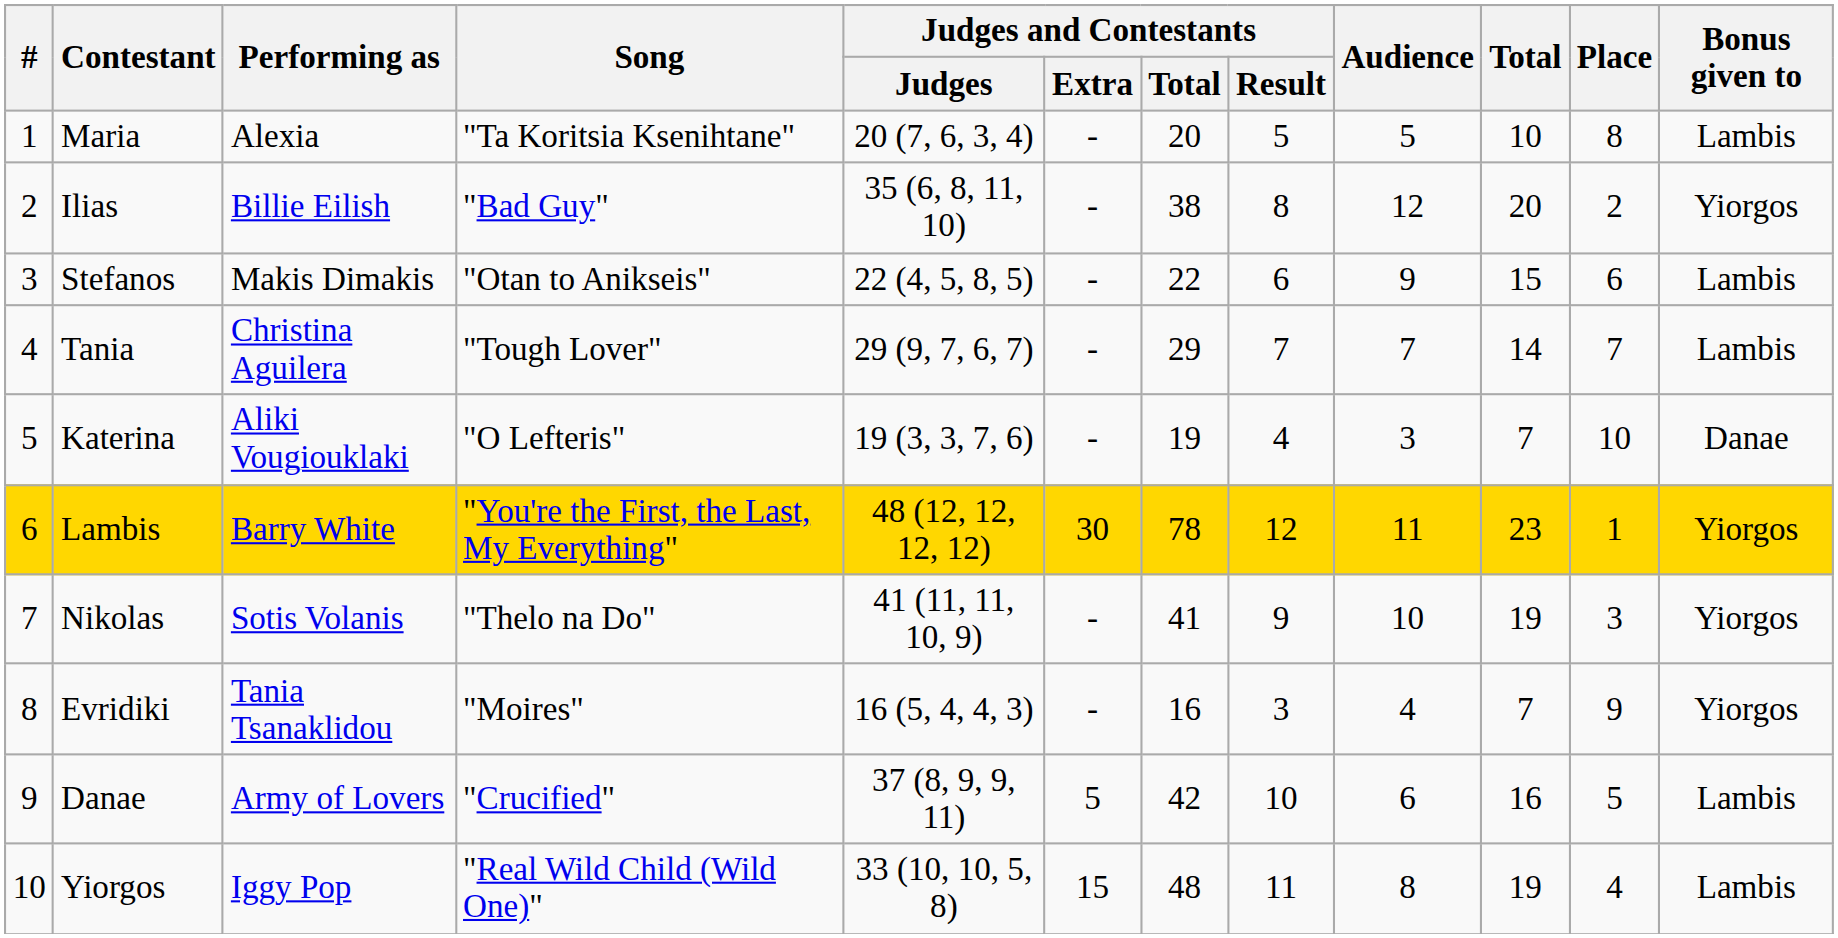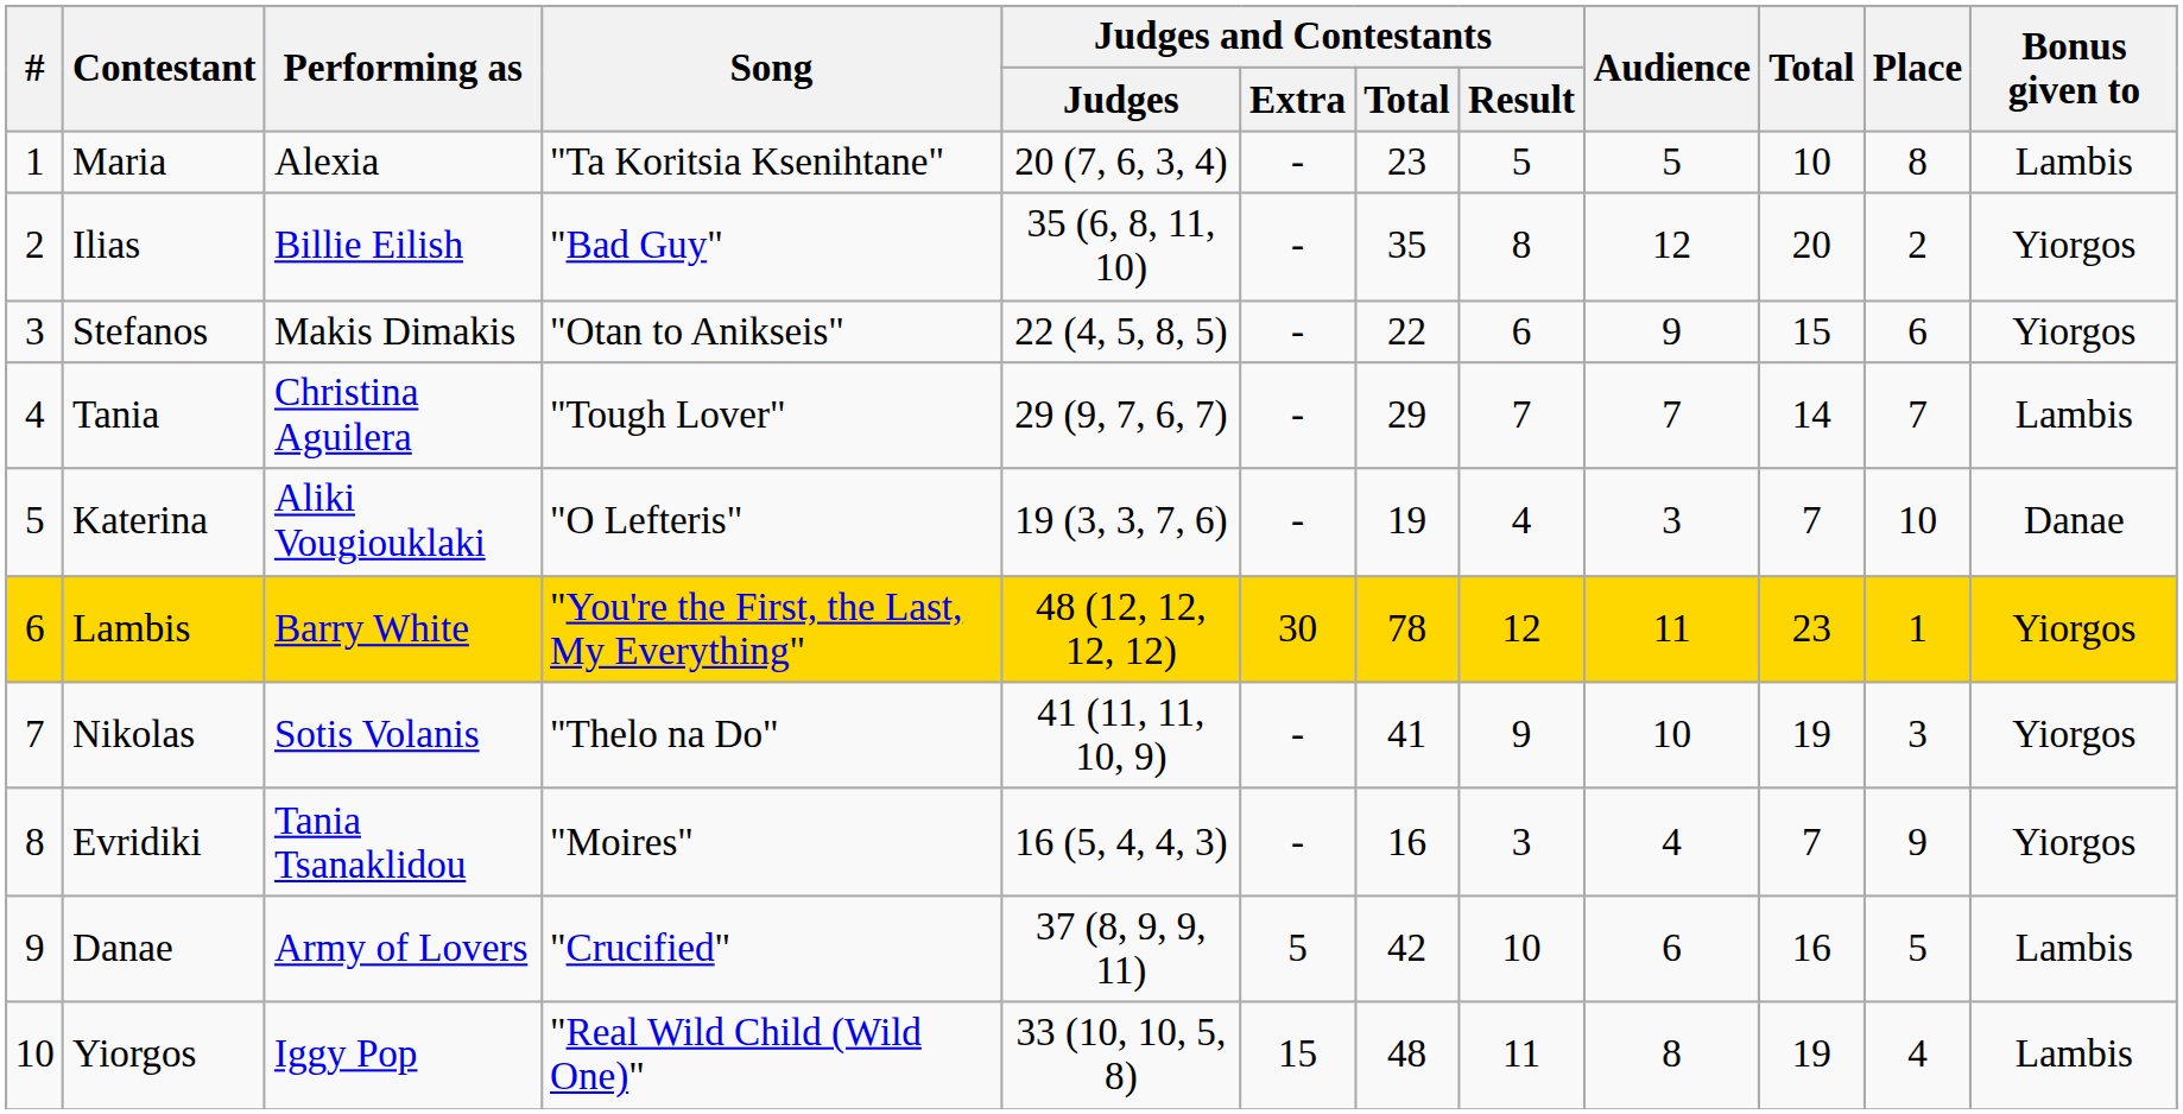 <table class="sortable wikitable" style="text-align:center;" width="100%">
 <tr>
 <th rowspan="2">#</th>
 <th rowspan="2">Contestant</th>
 <th rowspan="2">Performing as</th>
 <th rowspan="2">Song</th>
 <th colspan="4">Judges and Contestants</th>
 <th rowspan="2">Audience</th>
 <th rowspan="2">Total</th>
 <th rowspan="2">Place</th>
 <th rowspan="2">Bonus given to</th>
 </tr>
 <tr>
 <th width="11%">Judges</th>
 <th>Extra</th>
 <th>Total</th>
 <th>Result</th>
 </tr>
 <tr>
 <td>1</td>
 <td align="left">Maria</td>
 <td align="left">Alexia</td>
 <td align="left">"Ta Koritsia Ksenihtane"</td>
 <td>20 (7, 6, 3, 4)</td>
 <td>-</td>
-<td>20</td>
+<td>23</td>
 <td>5</td>
 <td>5</td>
 <td>10</td>
 <td>8</td>
 <td>Lambis</td>
 </tr>
 <tr>
 <td>2</td>
 <td align="left">Ilias</td>
 <td align="left"><a href='#'>Billie Eilish</a></td>
 <td align="left">"<a href='#'>Bad Guy</a>"</td>
 <td>35 (6, 8, 11, 10)</td>
 <td>-</td>
-<td>38</td>
+<td>35</td>
 <td>8</td>
 <td>12</td>
 <td>20</td>
 <td>2</td>
 <td>Yiorgos</td>
 </tr>
 <tr>
 <td>3</td>
 <td align="left">Stefanos</td>
 <td align="left">Makis Dimakis</td>
 <td align="left">"Otan to Anikseis"</td>
 <td>22 (4, 5, 8, 5)</td>
 <td>-</td>
 <td>22</td>
 <td>6</td>
 <td>9</td>
 <td>15</td>
 <td>6</td>
-<td>Lambis</td>
+<td>Yiorgos</td>
 </tr>
 <tr>
 <td>4</td>
 <td align="left">Tania</td>
 <td align="left"><a href='#'>Christina Aguilera</a></td>
 <td align="left">"Tough Lover"</td>
 <td>29 (9, 7, 6, 7)</td>
 <td>-</td>
 <td>29</td>
 <td>7</td>
 <td>7</td>
 <td>14</td>
 <td>7</td>
 <td>Lambis</td>
 </tr>
 <tr>
 <td>5</td>
 <td align="left">Katerina</td>
 <td align="left"><a href='#'>Aliki Vougiouklaki</a></td>
 <td align="left">"O Lefteris"</td>
 <td>19 (3, 3, 7, 6)</td>
 <td>-</td>
 <td>19</td>
 <td>4</td>
 <td>3</td>
 <td>7</td>
 <td>10</td>
 <td>Danae</td>
 </tr>
 <tr bgcolor="gold">
 <td>6</td>
 <td align="left">Lambis</td>
 <td align="left"><a href='#'>Barry White</a></td>
 <td align="left">"<a href='#'>You're the First, the Last, My Everything</a>"</td>
 <td>48 (12, 12, 12, 12)</td>
 <td>30</td>
 <td>78</td>
 <td>12</td>
 <td>11</td>
 <td>23</td>
 <td>1</td>
 <td>Yiorgos</td>
 </tr>
 <tr>
 <td>7</td>
 <td align="left">Nikolas</td>
 <td align="left"><a href='#'>Sotis Volanis</a></td>
 <td align="left">"Thelo na Do"</td>
 <td>41 (11, 11, 10, 9)</td>
 <td>-</td>
 <td>41</td>
 <td>9</td>
 <td>10</td>
 <td>19</td>
 <td>3</td>
 <td>Yiorgos</td>
 </tr>
 <tr>
 <td>8</td>
 <td align="left">Evridiki</td>
 <td align="left"><a href='#'>Tania Tsanaklidou</a></td>
 <td align="left">"Moires"</td>
 <td>16 (5, 4, 4, 3)</td>
 <td>-</td>
 <td>16</td>
 <td>3</td>
 <td>4</td>
 <td>7</td>
 <td>9</td>
 <td>Yiorgos</td>
 </tr>
 <tr>
 <td>9</td>
 <td align="left">Danae</td>
 <td align="left"><a href='#'>Army of Lovers</a></td>
 <td align="left">"<a href='#'>Crucified</a>"</td>
 <td>37 (8, 9, 9, 11)</td>
 <td>5</td>
 <td>42</td>
 <td>10</td>
 <td>6</td>
 <td>16</td>
 <td>5</td>
 <td>Lambis</td>
 </tr>
 <tr>
 <td>10</td>
 <td align="left">Yiorgos</td>
 <td align="left"><a href='#'>Iggy Pop</a></td>
 <td align="left">"<a href='#'>Real Wild Child (Wild One)</a>"</td>
 <td>33 (10, 10, 5, 8)</td>
 <td>15</td>
 <td>48</td>
 <td>11</td>
 <td>8</td>
 <td>19</td>
 <td>4</td>
 <td>Lambis</td>
 </tr>
 <tr>
 </tr>
 </table>
